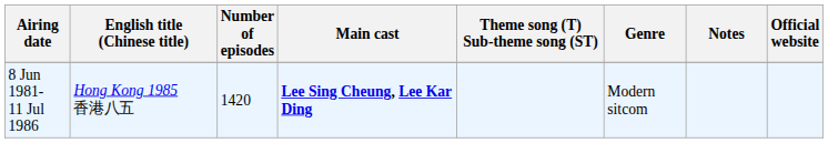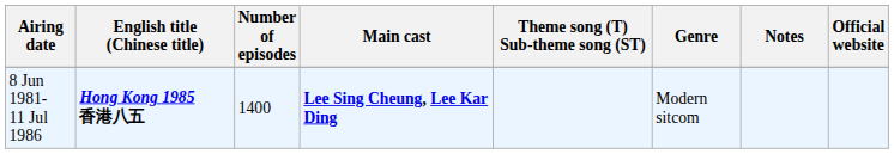 <table class="wikitable">
 <tr>
 <th align=center width=8% bgcolor="silver">Airing<br>date</th>
 <th align=center width=18% bgcolor="silver">English title <br> (Chinese title)</th>
 <th align=center width=5% bgcolor="silver">Number of episodes</th>
 <th align=center width=22% bgcolor="silver">Main cast</th>
 <th align=center width=18% bgcolor="silver">Theme song (T) <br>Sub-theme song (ST)</th>
 <th align=center width=10% bgcolor="silver">Genre</th>
 <th align=center width=10% bgcolor="silver">Notes</th>
 <th align=center width=1% bgcolor="silver">Official website</th>
 </tr>
 <tr>
 </tr>
 <tr ---- bgcolor="#ebf5ff">
 <td>8 Jun 1981- <br> 11 Jul 1986</td>
-<td><em><a href='#'>Hong Kong 1985</a></em> <br> 香港八五</td>
-<td>1420</td>
+<td><strong><em><a href='#'>Hong Kong 1985</a></em> <br> 香港八五</strong></td>
+<td>1400</td>
 <td><strong><a href='#'>Lee Sing Cheung</a>, <a href='#'>Lee Kar Ding</a></strong></td>
 <td></td>
 <td>Modern sitcom</td>
 <td></td>
 <td></td>
 </tr>
 </table>
